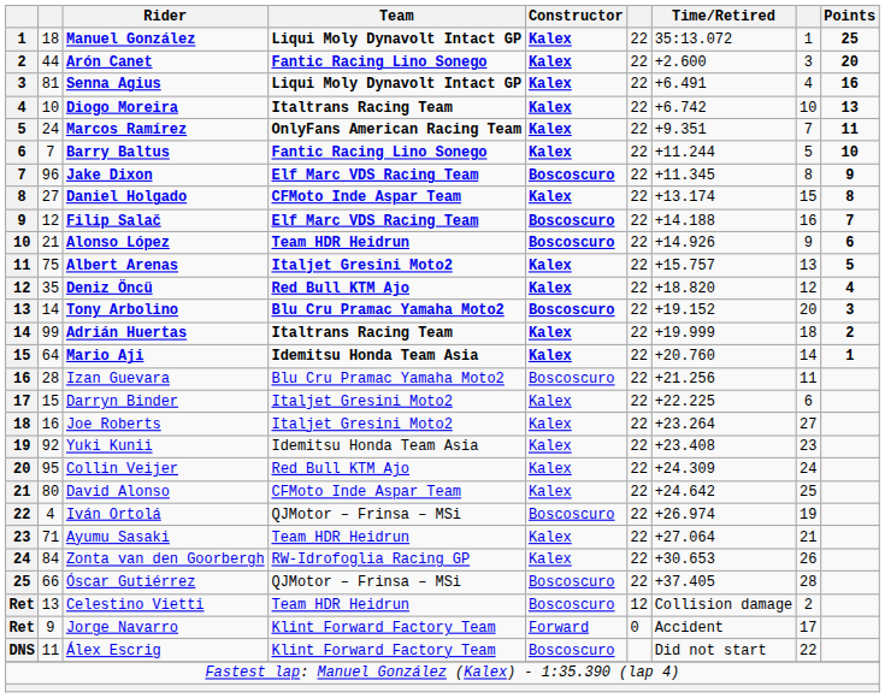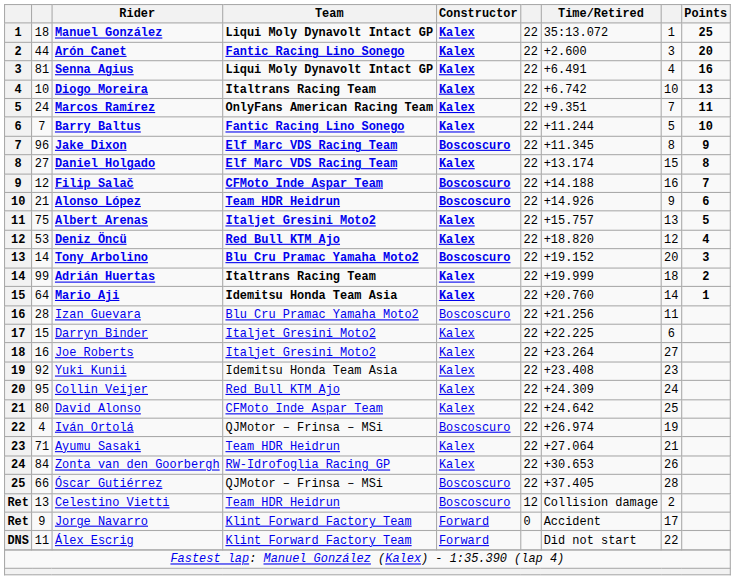 <table class="wikitable sortable" style="font-size: 85%;">
 <tr>
 <th scope="col"></th>
 <th scope="col"></th>
 <th scope="col">Rider</th>
 <th scope="col">Team</th>
 <th scope="col">Constructor</th>
 <th scope="col" class="unsortable"></th>
 <th scope="col" class="unsortable">Time/Retired</th>
 <th scope="col"></th>
 <th scope="col">Points</th>
 </tr>
 <tr>
 <th>1</th>
 <td align="center">18</td>
 <td> <strong><a href='#'>Manuel González</a></strong></td>
 <td><strong>Liqui Moly Dynavolt Intact GP</strong></td>
 <td><strong><a href='#'>Kalex</a></strong></td>
 <td>22</td>
 <td>35:13.072</td>
 <td align="center">1</td>
 <td align="center"><strong>25</strong></td>
 </tr>
 <tr>
 <th>2</th>
 <td align="center">44</td>
 <td> <strong><a href='#'>Arón Canet</a></strong></td>
 <td><strong><a href='#'>Fantic Racing Lino Sonego</a></strong></td>
 <td><strong><a href='#'>Kalex</a></strong></td>
 <td>22</td>
 <td>+2.600</td>
 <td align="center">3</td>
 <td align="center"><strong>20</strong></td>
 </tr>
 <tr>
 <th>3</th>
 <td align="center">81</td>
 <td> <strong><a href='#'>Senna Agius</a></strong></td>
 <td><strong>Liqui Moly Dynavolt Intact GP</strong></td>
 <td><strong><a href='#'>Kalex</a></strong></td>
 <td>22</td>
 <td>+6.491</td>
 <td align="center">4</td>
 <td align="center"><strong>16</strong></td>
 </tr>
 <tr>
 <th>4</th>
 <td align="center">10</td>
 <td> <strong><a href='#'>Diogo Moreira</a></strong></td>
 <td><strong>Italtrans Racing Team</strong></td>
 <td><strong><a href='#'>Kalex</a></strong></td>
 <td>22</td>
 <td>+6.742</td>
 <td align="center">10</td>
 <td align="center"><strong>13</strong></td>
 </tr>
 <tr>
 <th>5</th>
 <td align="center">24</td>
 <td> <strong><a href='#'>Marcos Ramírez</a></strong></td>
 <td><strong>OnlyFans American Racing Team</strong></td>
 <td><strong><a href='#'>Kalex</a></strong></td>
 <td>22</td>
 <td>+9.351</td>
 <td align="center">7</td>
 <td align="center"><strong>11</strong></td>
 </tr>
 <tr>
 <th>6</th>
 <td align="center">7</td>
 <td> <strong><a href='#'>Barry Baltus</a></strong></td>
 <td><strong><a href='#'>Fantic Racing Lino Sonego</a></strong></td>
 <td><strong><a href='#'>Kalex</a></strong></td>
 <td>22</td>
 <td>+11.244</td>
 <td align="center">5</td>
 <td align="center"><strong>10</strong></td>
 </tr>
 <tr>
 <th>7</th>
 <td align="center">96</td>
 <td> <strong><a href='#'>Jake Dixon</a></strong></td>
 <td><strong><a href='#'>Elf Marc VDS Racing Team</a></strong></td>
 <td><strong><a href='#'>Boscoscuro</a></strong></td>
 <td>22</td>
 <td>+11.345</td>
 <td align="center">8</td>
 <td align="center"><strong>9</strong></td>
 </tr>
 <tr>
 <th>8</th>
 <td align="center">27</td>
 <td> <strong><a href='#'>Daniel Holgado</a></strong></td>
-<td><strong><a href='#'>CFMoto Inde Aspar Team</a></strong></td>
+<td><strong><a href='#'>Elf Marc VDS Racing Team</a></strong></td>
 <td><strong><a href='#'>Kalex</a></strong></td>
 <td>22</td>
 <td>+13.174</td>
 <td align="center">15</td>
 <td align="center"><strong>8</strong></td>
 </tr>
 <tr>
 <th>9</th>
 <td align="center">12</td>
 <td> <strong><a href='#'>Filip Salač</a></strong></td>
-<td><strong><a href='#'>Elf Marc VDS Racing Team</a></strong></td>
+<td><strong><a href='#'>CFMoto Inde Aspar Team</a></strong></td>
 <td><strong><a href='#'>Boscoscuro</a></strong></td>
 <td>22</td>
 <td>+14.188</td>
 <td align="center">16</td>
 <td align="center"><strong>7</strong></td>
 </tr>
 <tr>
 <th>10</th>
 <td align="center">21</td>
 <td> <strong><a href='#'>Alonso López</a></strong></td>
 <td><strong><a href='#'>Team HDR Heidrun</a></strong></td>
 <td><strong><a href='#'>Boscoscuro</a></strong></td>
 <td>22</td>
 <td>+14.926</td>
 <td align="center">9</td>
 <td align="center"><strong>6</strong></td>
 </tr>
 <tr>
 <th>11</th>
 <td align="center">75</td>
 <td> <strong><a href='#'>Albert Arenas</a></strong></td>
 <td><strong><a href='#'>Italjet Gresini Moto2</a></strong></td>
 <td><strong><a href='#'>Kalex</a></strong></td>
 <td>22</td>
 <td>+15.757</td>
 <td align="center">13</td>
 <td align="center"><strong>5</strong></td>
 </tr>
 <tr>
 <th>12</th>
-<td align="center">35</td>
+<td align="center">53</td>
 <td> <strong><a href='#'>Deniz Öncü</a></strong></td>
 <td><strong><a href='#'>Red Bull KTM Ajo</a></strong></td>
 <td><strong><a href='#'>Kalex</a></strong></td>
 <td>22</td>
 <td>+18.820</td>
 <td align="center">12</td>
 <td align="center"><strong>4</strong></td>
 </tr>
 <tr>
 <th>13</th>
 <td align="center">14</td>
 <td> <strong><a href='#'>Tony Arbolino</a></strong></td>
 <td><strong><a href='#'>Blu Cru Pramac Yamaha Moto2</a></strong></td>
 <td><strong><a href='#'>Boscoscuro</a></strong></td>
 <td>22</td>
 <td>+19.152</td>
 <td align="center">20</td>
 <td align="center"><strong>3</strong></td>
 </tr>
 <tr>
 <th>14</th>
 <td align="center">99</td>
 <td> <strong><a href='#'>Adrián Huertas</a></strong></td>
 <td><strong>Italtrans Racing Team</strong></td>
 <td><strong><a href='#'>Kalex</a></strong></td>
 <td>22</td>
 <td>+19.999</td>
 <td align="center">18</td>
 <td align="center"><strong>2</strong></td>
 </tr>
 <tr>
 <th>15</th>
 <td align="center">64</td>
 <td> <strong><a href='#'>Mario Aji</a></strong></td>
 <td><strong>Idemitsu Honda Team Asia</strong></td>
 <td><strong><a href='#'>Kalex</a></strong></td>
 <td>22</td>
 <td>+20.760</td>
 <td align="center">14</td>
 <td align="center"><strong>1</strong></td>
 </tr>
 <tr>
 <th>16</th>
 <td align="center">28</td>
 <td> <a href='#'>Izan Guevara</a></td>
 <td><a href='#'>Blu Cru Pramac Yamaha Moto2</a></td>
 <td><a href='#'>Boscoscuro</a></td>
 <td>22</td>
 <td>+21.256</td>
 <td align="center">11</td>
 <td align="center"></td>
 </tr>
 <tr>
 <th>17</th>
 <td align="center">15</td>
 <td> <a href='#'>Darryn Binder</a></td>
 <td><a href='#'>Italjet Gresini Moto2</a></td>
 <td><a href='#'>Kalex</a></td>
 <td>22</td>
 <td>+22.225</td>
 <td align="center">6</td>
 <td align="center"></td>
 </tr>
 <tr>
 <th>18</th>
 <td align="center">16</td>
 <td> <a href='#'>Joe Roberts</a></td>
 <td><a href='#'>Italjet Gresini Moto2</a></td>
 <td><a href='#'>Kalex</a></td>
 <td>22</td>
 <td>+23.264</td>
 <td align="center">27</td>
 <td align="center"></td>
 </tr>
 <tr>
 <th>19</th>
 <td align="center">92</td>
 <td> <a href='#'>Yuki Kunii</a></td>
 <td>Idemitsu Honda Team Asia</td>
 <td><a href='#'>Kalex</a></td>
 <td>22</td>
 <td>+23.408</td>
 <td align="center">23</td>
 <td align="center"></td>
 </tr>
 <tr>
 <th>20</th>
 <td align="center">95</td>
 <td> <a href='#'>Collin Veijer</a></td>
 <td><a href='#'>Red Bull KTM Ajo</a></td>
 <td><a href='#'>Kalex</a></td>
 <td>22</td>
 <td>+24.309</td>
 <td align="center">24</td>
 <td align="center"></td>
 </tr>
 <tr>
 <th>21</th>
 <td align="center">80</td>
 <td> <a href='#'>David Alonso</a></td>
 <td><a href='#'>CFMoto Inde Aspar Team</a></td>
 <td><a href='#'>Kalex</a></td>
 <td>22</td>
 <td>+24.642</td>
 <td align="center">25</td>
 <td align="center"></td>
 </tr>
 <tr>
 <th>22</th>
 <td align="center">4</td>
 <td> <a href='#'>Iván Ortolá</a></td>
 <td>QJMotor – Frinsa – MSi</td>
 <td><a href='#'>Boscoscuro</a></td>
 <td>22</td>
 <td>+26.974</td>
 <td align="center">19</td>
 <td align="center"></td>
 </tr>
 <tr>
 <th>23</th>
 <td align="center">71</td>
 <td> <a href='#'>Ayumu Sasaki</a></td>
 <td><a href='#'>Team HDR Heidrun</a></td>
 <td><a href='#'>Kalex</a></td>
 <td>22</td>
 <td>+27.064</td>
 <td align="center">21</td>
 <td align="center"></td>
 </tr>
 <tr>
 <th>24</th>
 <td align="center">84</td>
 <td> <a href='#'>Zonta van den Goorbergh</a></td>
 <td><a href='#'>RW-Idrofoglia Racing GP</a></td>
 <td><a href='#'>Kalex</a></td>
 <td>22</td>
 <td>+30.653</td>
 <td align="center">26</td>
 <td align="center"></td>
 </tr>
 <tr>
 <th>25</th>
 <td align="center">66</td>
 <td> <a href='#'>Óscar Gutiérrez</a></td>
 <td>QJMotor – Frinsa – MSi</td>
 <td><a href='#'>Boscoscuro</a></td>
 <td>22</td>
 <td>+37.405</td>
 <td align="center">28</td>
 <td align="center"></td>
 </tr>
 <tr>
 <th>Ret</th>
 <td align="center">13</td>
 <td> <a href='#'>Celestino Vietti</a></td>
 <td><a href='#'>Team HDR Heidrun</a></td>
 <td><a href='#'>Boscoscuro</a></td>
 <td>12</td>
 <td>Collision damage</td>
 <td align="center">2</td>
 <td align="center"></td>
 </tr>
 <tr>
 <th>Ret</th>
 <td align="center">9</td>
 <td> <a href='#'>Jorge Navarro</a></td>
 <td><a href='#'>Klint Forward Factory Team</a></td>
 <td><a href='#'>Forward</a></td>
 <td>0</td>
 <td>Accident</td>
 <td align="center">17</td>
 <td align="center"></td>
 </tr>
 <tr>
 <th>DNS</th>
 <td align="center">11</td>
 <td> <a href='#'>Álex Escrig</a></td>
 <td><a href='#'>Klint Forward Factory Team</a></td>
-<td><a href='#'>Boscoscuro</a></td>
+<td><a href='#'>Forward</a></td>
 <td></td>
 <td>Did not start</td>
 <td align="center">22</td>
 <td align="center"></td>
 </tr>
 <tr>
 </tr>
 <tr class="sortbottom">
 <td colspan="9" style="text-align:center"><em><a href='#'> Fastest lap</a>:  <a href='#'>Manuel González</a> (<a href='#'>Kalex</a>) - 1:35.390 (lap 4)</em></td>
 </tr>
 <tr class="sortbottom">
 <th colspan="9"></th>
 </tr>
 </table>
